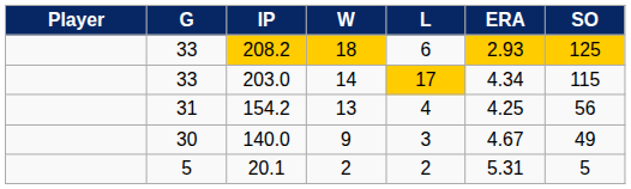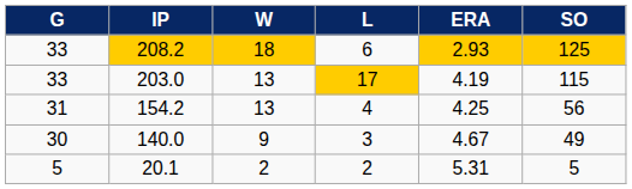 <table class="wikitable sortable">
 <tr>
-<th style="background:#072764;color:white;" width="16%">Player</th>
 <th style="background:#072764;color:white;" width="9%">G</th>
 <th style="background:#072764;color:white;" width="9%">IP</th>
 <th style="background:#072764;color:white;" width="9%">W</th>
 <th style="background:#072764;color:white;" width="9%">L</th>
 <th style="background:#072764;color:white;" width="9%">ERA</th>
 <th style="background:#072764;color:white;" width="9%">SO</th>
 </tr>
 <tr align="center">
-<td></td>
 <td>33</td>
 <td bgcolor="#FFCC00">208.2</td>
 <td bgcolor="#FFCC00">18</td>
 <td>6</td>
 <td bgcolor="#FFCC00">2.93</td>
 <td bgcolor="#FFCC00">125</td>
 </tr>
 <tr align="center">
-<td></td>
 <td>33</td>
 <td>203.0</td>
-<td>14</td>
+<td>13</td>
 <td bgcolor="#FFCC00">17</td>
-<td>4.34</td>
+<td>4.19</td>
 <td>115</td>
 </tr>
 <tr align=center>
-<td></td>
 <td>31</td>
 <td>154.2</td>
 <td>13</td>
 <td>4</td>
 <td>4.25</td>
 <td>56</td>
 </tr>
 <tr align="center">
-<td></td>
 <td>30</td>
 <td>140.0</td>
 <td>9</td>
 <td>3</td>
 <td>4.67</td>
 <td>49</td>
 </tr>
 <tr align="center">
-<td></td>
 <td>5</td>
 <td>20.1</td>
 <td>2</td>
 <td>2</td>
 <td>5.31</td>
 <td>5</td>
 </tr>
 </table>
